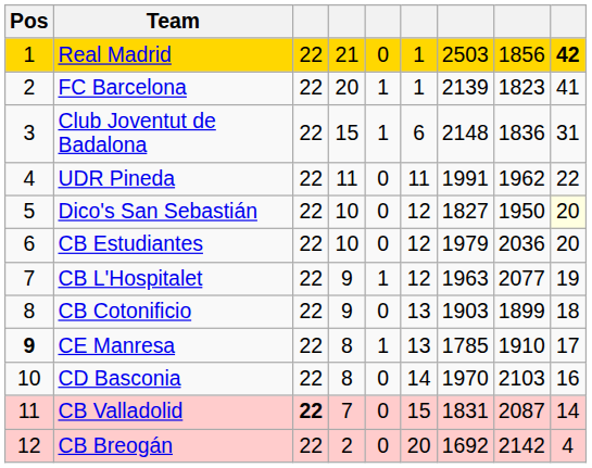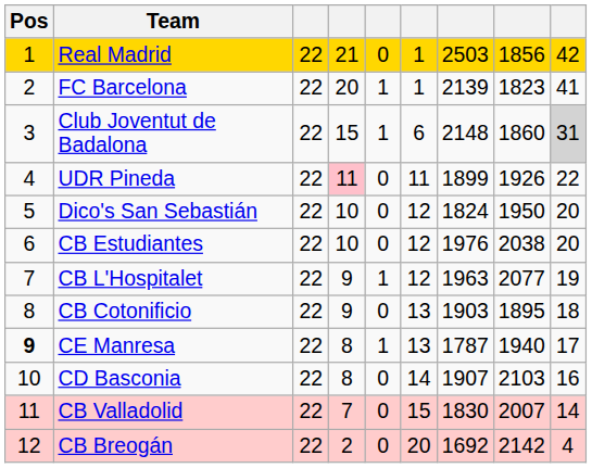 <table class="wikitable" style="text-align:center;">
 <tr>
 <th width=20>Pos</th>
 <th width=175>Team</th>
 <th width=20></th>
 <th width=20></th>
 <th width=20></th>
 <th width=20></th>
 <th width=20></th>
 <th width=20></th>
 <th width=20></th>
 </tr>
 <tr bgcolor= gold>
 <td>1</td>
 <td align=left><a href='#'>Real Madrid</a></td>
 <td>22</td>
 <td>21</td>
 <td>0</td>
 <td>1</td>
 <td>2503</td>
 <td>1856</td>
-<td><strong>42</strong></td>
+<td>42</td>
 </tr>
 <tr>
 <td>2</td>
 <td align=left><a href='#'>FC Barcelona</a></td>
 <td>22</td>
 <td>20</td>
 <td>1</td>
 <td>1</td>
 <td>2139</td>
 <td>1823</td>
 <td>41</td>
 </tr>
 <tr>
 <td>3</td>
 <td align=left><a href='#'>Club Joventut de Badalona</a></td>
 <td>22</td>
 <td>15</td>
 <td>1</td>
 <td>6</td>
 <td>2148</td>
-<td>1836</td>
-<td>31</td>
+<td>1860</td>
+<td style="background: lightgrey;">31</td>
 </tr>
 <tr>
 <td>4</td>
 <td align=left><a href='#'>UDR Pineda</a></td>
 <td>22</td>
-<td>11</td>
+<td style="background: pink;">11</td>
 <td>0</td>
 <td>11</td>
-<td>1991</td>
-<td>1962</td>
+<td>1899</td>
+<td>1926</td>
 <td>22</td>
 </tr>
 <tr>
 <td>5</td>
 <td align=left><a href='#'>Dico's San Sebastián</a></td>
 <td>22</td>
 <td>10</td>
 <td>0</td>
 <td>12</td>
-<td>1827</td>
+<td>1824</td>
 <td>1950</td>
-<td style="background: lightyellow;">20</td>
+<td>20</td>
 </tr>
 <tr>
 <td>6</td>
 <td align=left><a href='#'>CB Estudiantes</a></td>
 <td>22</td>
 <td>10</td>
 <td>0</td>
 <td>12</td>
-<td>1979</td>
-<td>2036</td>
+<td>1976</td>
+<td>2038</td>
 <td>20</td>
 </tr>
 <tr>
 <td>7</td>
 <td align=left><a href='#'>CB L'Hospitalet</a></td>
 <td>22</td>
 <td>9</td>
 <td>1</td>
 <td>12</td>
 <td>1963</td>
 <td>2077</td>
 <td>19</td>
 </tr>
 <tr>
 <td>8</td>
 <td align=left><a href='#'>CB Cotonificio</a></td>
 <td>22</td>
 <td>9</td>
 <td>0</td>
 <td>13</td>
 <td>1903</td>
-<td>1899</td>
+<td>1895</td>
 <td>18</td>
 </tr>
 <tr>
 <td><strong>9</strong></td>
 <td align=left><a href='#'>CE Manresa</a></td>
 <td>22</td>
 <td>8</td>
 <td>1</td>
 <td>13</td>
-<td>1785</td>
-<td>1910</td>
+<td>1787</td>
+<td>1940</td>
 <td>17</td>
 </tr>
 <tr>
 <td>10</td>
 <td align=left><a href='#'>CD Basconia</a></td>
 <td>22</td>
 <td>8</td>
 <td>0</td>
 <td>14</td>
-<td>1970</td>
+<td>1907</td>
 <td>2103</td>
 <td>16</td>
 </tr>
 <tr bgcolor=#FFCCCC>
 <td>11</td>
 <td align=left><a href='#'>CB Valladolid</a></td>
-<td><strong>22</strong></td>
+<td>22</td>
 <td>7</td>
 <td>0</td>
 <td>15</td>
-<td>1831</td>
-<td>2087</td>
+<td>1830</td>
+<td>2007</td>
 <td>14</td>
 </tr>
 <tr bgcolor=#FFCCCC>
 <td>12</td>
 <td align=left><a href='#'>CB Breogán</a></td>
 <td>22</td>
 <td>2</td>
 <td>0</td>
 <td>20</td>
 <td>1692</td>
 <td>2142</td>
 <td>4</td>
 </tr>
 </table>
